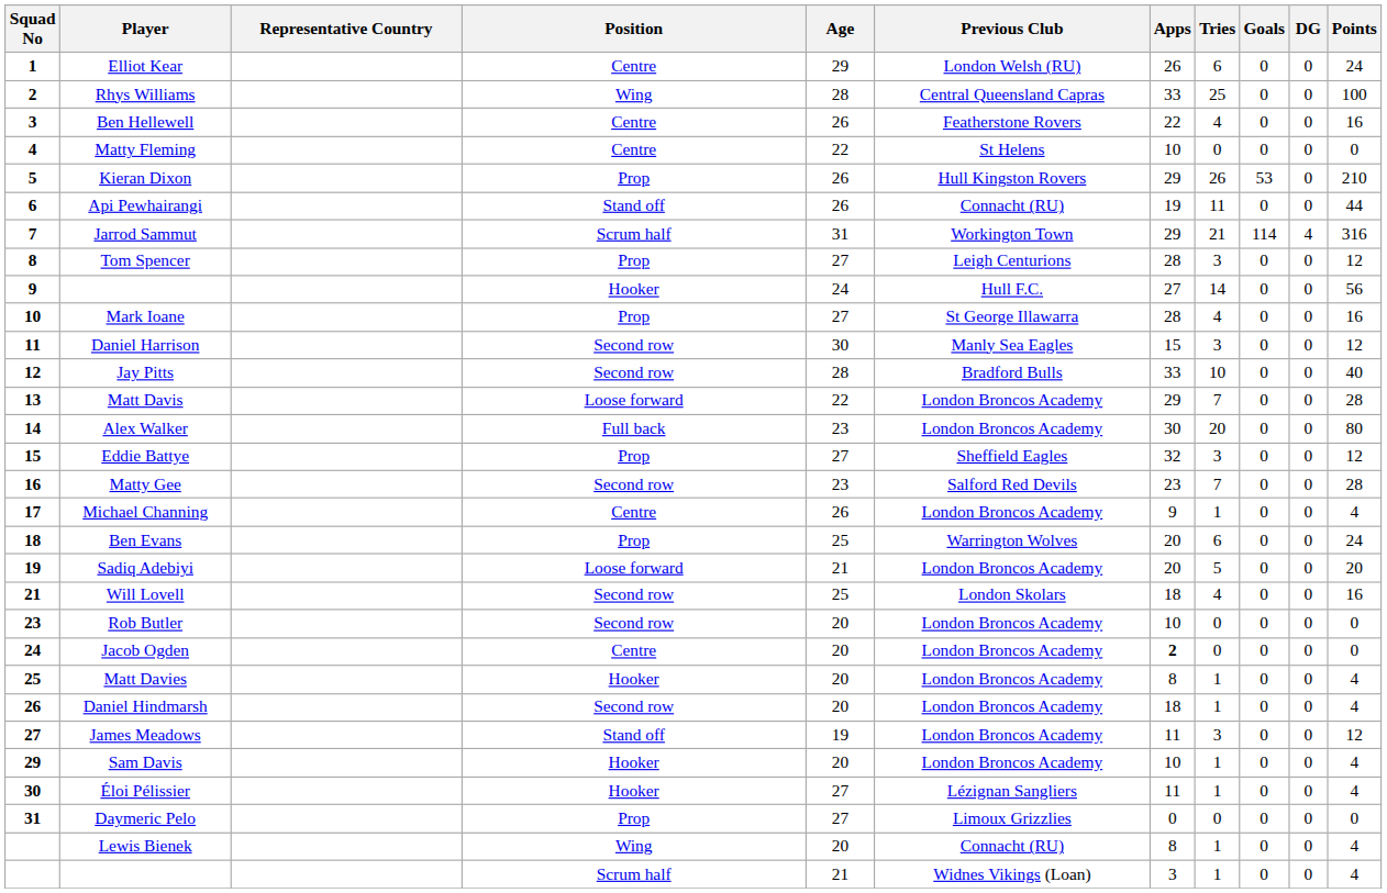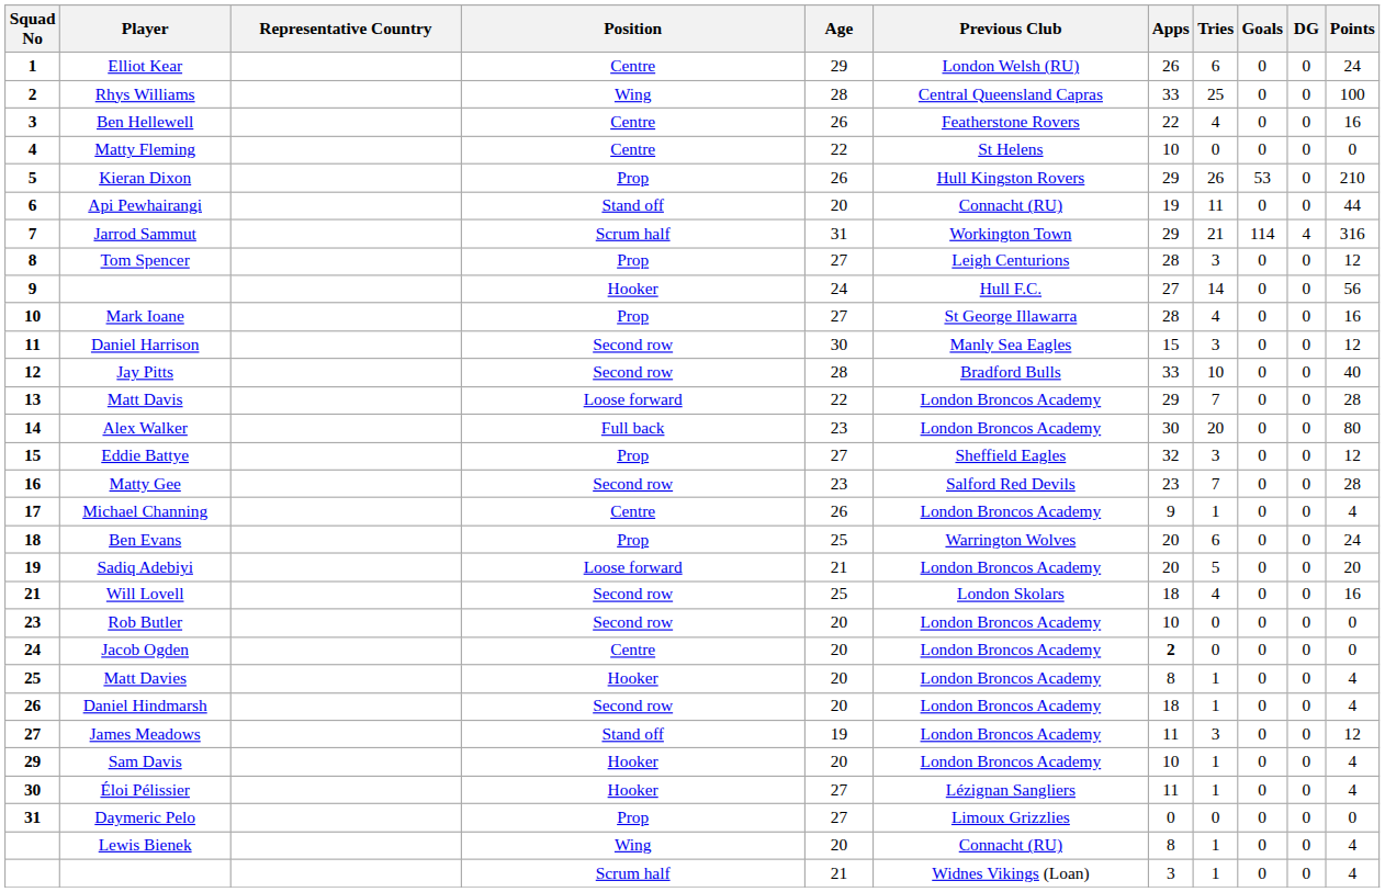 <table class="wikitable sortable"  style="width:70%; font-size:85%;">
 <tr style="background:#efefef;">
 <th width=4%>Squad No</th>
 <th !width=80%>Player</th>
 <th !width=1%>Representative Country</th>
 <th width=25%>Position</th>
 <th width=5%>Age</th>
 <th width=20%>Previous Club</th>
 <th style="width:25px;">Apps</th>
 <th style="width:25px;">Tries</th>
 <th style="width:25px;">Goals</th>
 <th style="width:25px;">DG</th>
 <th style="width:25px;">Points</th>
 </tr>
 <tr style="background:#fff;">
 <td align=center><strong>1</strong></td>
 <td align=center><a href='#'>Elliot Kear</a></td>
 <td align=center></td>
 <td align=center><a href='#'>Centre</a></td>
 <td align=center>29</td>
 <td align=center><a href='#'>London Welsh (RU)</a></td>
 <td align=center>26</td>
 <td align=center>6</td>
 <td align=center>0</td>
 <td align=center>0</td>
 <td align=center>24</td>
 </tr>
 <tr style="background:#fff;">
 <td align=center><strong>2</strong></td>
 <td align=center><a href='#'>Rhys Williams</a></td>
 <td align=center></td>
 <td align=center><a href='#'>Wing</a></td>
 <td align=center>28</td>
 <td align=center><a href='#'>Central Queensland Capras</a></td>
 <td align=center>33</td>
 <td align=center>25</td>
 <td align=center>0</td>
 <td align=center>0</td>
 <td align=center>100</td>
 </tr>
 <tr style="background:#fff;">
 <td align=center><strong>3</strong></td>
 <td align=center><a href='#'>Ben Hellewell</a></td>
 <td align=center></td>
 <td align=center><a href='#'>Centre</a></td>
 <td align=center>26</td>
 <td align=center><a href='#'>Featherstone Rovers</a></td>
 <td align=center>22</td>
 <td align=center>4</td>
 <td align=center>0</td>
 <td align=center>0</td>
 <td align=center>16</td>
 </tr>
 <tr style="background:#fff;">
 <td align=center><strong>4</strong></td>
 <td align=center><a href='#'>Matty Fleming</a></td>
 <td align=center></td>
 <td align=center><a href='#'>Centre</a></td>
 <td align=center>22</td>
 <td align=center><a href='#'>St Helens</a></td>
 <td align=center>10</td>
 <td align=center>0</td>
 <td align=center>0</td>
 <td align=center>0</td>
 <td align=center>0</td>
 </tr>
 <tr style="background:#fff;">
 <td align=center><strong>5</strong></td>
 <td align=center><a href='#'>Kieran Dixon</a></td>
 <td align=center></td>
 <td align=center><a href='#'>Prop</a></td>
 <td align=center>26</td>
 <td align=center> <a href='#'>Hull Kingston Rovers</a></td>
 <td align=center>29</td>
 <td align=center>26</td>
 <td align=center>53</td>
 <td align=center>0</td>
 <td align=center>210</td>
 </tr>
 <tr style="background:#fff;">
 <td align=center><strong>6</strong></td>
 <td align=center><a href='#'>Api Pewhairangi</a></td>
 <td align=center></td>
 <td align=center><a href='#'>Stand off</a></td>
-<td align=center>26</td>
+<td align=center>20</td>
 <td align=center><a href='#'>Connacht (RU)</a></td>
 <td align=center>19</td>
 <td align=center>11</td>
 <td align=center>0</td>
 <td align=center>0</td>
 <td align=center>44</td>
 </tr>
 <tr style="background:#fff;">
 <td align=center><strong>7</strong></td>
 <td align=center><a href='#'>Jarrod Sammut</a></td>
 <td align=center></td>
 <td align=center><a href='#'>Scrum half</a></td>
 <td align=center>31</td>
 <td align=center><a href='#'>Workington Town</a></td>
 <td align=center>29</td>
 <td align=center>21</td>
 <td align=center>114</td>
 <td align=center>4</td>
 <td align=center>316</td>
 </tr>
 <tr style="background:#fff;">
 <td align=center><strong>8</strong></td>
 <td align=center><a href='#'>Tom Spencer</a></td>
 <td align=center></td>
 <td align=center><a href='#'>Prop</a></td>
 <td align=center>27</td>
 <td align=center><a href='#'>Leigh Centurions</a></td>
 <td align=center>28</td>
 <td align=center>3</td>
 <td align=center>0</td>
 <td align=center>0</td>
 <td align=center>12</td>
 </tr>
 <tr style="background:#fff;">
 <td align=center><strong>9</strong></td>
 <td align=center></td>
 <td align=center></td>
 <td align=center><a href='#'>Hooker</a></td>
 <td align=center>24</td>
 <td align=center><a href='#'>Hull F.C.</a></td>
 <td align=center>27</td>
 <td align=center>14</td>
 <td align=center>0</td>
 <td align=center>0</td>
 <td align=center>56</td>
 </tr>
 <tr style="background:#fff;">
 <td align=center><strong>10</strong></td>
 <td align=center><a href='#'>Mark Ioane</a></td>
 <td align=center></td>
 <td align=center><a href='#'>Prop</a></td>
 <td align=center>27</td>
 <td align=center><a href='#'>St George Illawarra</a></td>
 <td align=center>28</td>
 <td align=center>4</td>
 <td align=center>0</td>
 <td align=center>0</td>
 <td align=center>16</td>
 </tr>
 <tr style="background:#fff;">
 <td align=center><strong>11</strong></td>
 <td align=center><a href='#'>Daniel Harrison</a></td>
 <td align=center></td>
 <td align=center><a href='#'>Second row</a></td>
 <td align=center>30</td>
 <td align=center><a href='#'>Manly Sea Eagles</a></td>
 <td align=center>15</td>
 <td align=center>3</td>
 <td align=center>0</td>
 <td align=center>0</td>
 <td align=center>12</td>
 </tr>
 <tr style="background:#fff;">
 <td align=center><strong>12</strong></td>
 <td align=center><a href='#'>Jay Pitts</a></td>
 <td align=center></td>
 <td align=center><a href='#'>Second row</a></td>
 <td align=center>28</td>
 <td align=center><a href='#'>Bradford Bulls</a></td>
 <td align=center>33</td>
 <td align=center>10</td>
 <td align=center>0</td>
 <td align=center>0</td>
 <td align=center>40</td>
 </tr>
 <tr style="background:#fff;">
 <td align=center><strong>13</strong></td>
 <td align=center><a href='#'>Matt Davis</a></td>
 <td align=center></td>
 <td align=center><a href='#'>Loose forward</a></td>
 <td align=center>22</td>
 <td align=center><a href='#'>London Broncos Academy</a></td>
 <td align=center>29</td>
 <td align=center>7</td>
 <td align=center>0</td>
 <td align=center>0</td>
 <td align=center>28</td>
 </tr>
 <tr style="background:#fff;">
 <td align=center><strong>14</strong></td>
 <td align=center><a href='#'>Alex Walker</a></td>
 <td align=center></td>
 <td align=center><a href='#'>Full back</a></td>
 <td align=center>23</td>
 <td align=center><a href='#'>London Broncos Academy</a></td>
 <td align=center>30</td>
 <td align=center>20</td>
 <td align=center>0</td>
 <td align=center>0</td>
 <td align=center>80</td>
 </tr>
 <tr style="background:#fff;">
 <td align=center><strong>15</strong></td>
 <td align=center><a href='#'>Eddie Battye</a></td>
 <td align=center></td>
 <td align=center><a href='#'>Prop</a></td>
 <td align=center>27</td>
 <td align=center><a href='#'>Sheffield Eagles</a></td>
 <td align=center>32</td>
 <td align=center>3</td>
 <td align=center>0</td>
 <td align=center>0</td>
 <td align=center>12</td>
 </tr>
 <tr style="background:#fff;">
 <td align=center><strong>16</strong></td>
 <td align=center><a href='#'>Matty Gee</a></td>
 <td align=center></td>
 <td align=center><a href='#'>Second row</a></td>
 <td align=center>23</td>
 <td align=center><a href='#'>Salford Red Devils</a></td>
 <td align=center>23</td>
 <td align=center>7</td>
 <td align=center>0</td>
 <td align=center>0</td>
 <td align=center>28</td>
 </tr>
 <tr style="background:#fff;">
 <td align=center><strong>17</strong></td>
 <td align=center><a href='#'>Michael Channing</a></td>
 <td align=center></td>
 <td align=center><a href='#'>Centre</a></td>
 <td align=center>26</td>
 <td align=center><a href='#'>London Broncos Academy</a></td>
 <td align=center>9</td>
 <td align=center>1</td>
 <td align=center>0</td>
 <td align=center>0</td>
 <td align=center>4</td>
 </tr>
 <tr style="background:#fff;">
 <td align=center><strong>18</strong></td>
 <td align=center><a href='#'>Ben Evans</a></td>
 <td align=center></td>
 <td align=center><a href='#'>Prop</a></td>
 <td align=center>25</td>
 <td align=center><a href='#'>Warrington Wolves</a></td>
 <td align=center>20</td>
 <td align=center>6</td>
 <td align=center>0</td>
 <td align=center>0</td>
 <td align=center>24</td>
 </tr>
 <tr style="background:#fff;">
 <td align=center><strong>19</strong></td>
 <td align=center><a href='#'>Sadiq Adebiyi</a></td>
 <td align=center></td>
 <td align=center><a href='#'>Loose forward</a></td>
 <td align=center>21</td>
 <td align=center><a href='#'>London Broncos Academy</a></td>
 <td align=center>20</td>
 <td align=center>5</td>
 <td align=center>0</td>
 <td align=center>0</td>
 <td align=center>20</td>
 </tr>
 <tr style="background:#fff;">
 <td align=center><strong>21</strong></td>
 <td align=center><a href='#'>Will Lovell</a></td>
 <td align=center></td>
 <td align=center><a href='#'>Second row</a></td>
 <td align=center>25</td>
 <td align=center><a href='#'>London Skolars</a></td>
 <td align=center>18</td>
 <td align=center>4</td>
 <td align=center>0</td>
 <td align=center>0</td>
 <td align=center>16</td>
 </tr>
 <tr style="background:#fff;">
 <td align=center><strong>23</strong></td>
 <td align=center><a href='#'>Rob Butler</a></td>
 <td align=center></td>
 <td align=center><a href='#'>Second row</a></td>
 <td align=center>20</td>
 <td align=center><a href='#'>London Broncos Academy</a></td>
 <td align=center>10</td>
 <td align=center>0</td>
 <td align=center>0</td>
 <td align=center>0</td>
 <td align=center>0</td>
 </tr>
 <tr style="background:#fff;">
 <td align=center><strong>24</strong></td>
 <td align=center><a href='#'>Jacob Ogden</a></td>
 <td align=center></td>
 <td align=center><a href='#'>Centre</a></td>
 <td align=center>20</td>
 <td align=center><a href='#'>London Broncos Academy</a></td>
 <td align=center><strong>2</strong></td>
 <td align=center>0</td>
 <td align=center>0</td>
 <td align=center>0</td>
 <td align=center>0</td>
 </tr>
 <tr style="background:#fff;">
 <td align=center><strong>25</strong></td>
 <td align=center><a href='#'>Matt Davies</a></td>
 <td align=center></td>
 <td align=center><a href='#'>Hooker</a></td>
 <td align=center>20</td>
 <td align=center><a href='#'>London Broncos Academy</a></td>
 <td align=center>8</td>
 <td align=center>1</td>
 <td align=center>0</td>
 <td align=center>0</td>
 <td align=center>4</td>
 </tr>
 <tr style="background:#fff;">
 <td align=center><strong>26</strong></td>
 <td align=center><a href='#'>Daniel Hindmarsh</a></td>
 <td align=center></td>
 <td align=center><a href='#'>Second row</a></td>
 <td align=center>20</td>
 <td align=center><a href='#'>London Broncos Academy</a></td>
 <td align=center>18</td>
 <td align=center>1</td>
 <td align=center>0</td>
 <td align=center>0</td>
 <td align=center>4</td>
 </tr>
 <tr style="background:#fff;">
 <td align=center><strong>27</strong></td>
 <td align=center><a href='#'>James Meadows</a></td>
 <td align=center></td>
 <td align=center><a href='#'>Stand off</a></td>
 <td align=center>19</td>
 <td align=center><a href='#'>London Broncos Academy</a></td>
 <td align=center>11</td>
 <td align=center>3</td>
 <td align=center>0</td>
 <td align=center>0</td>
 <td align=center>12</td>
 </tr>
 <tr style="background:#fff;">
 <td align=center><strong>29</strong></td>
 <td align=center><a href='#'>Sam Davis</a></td>
 <td align=center></td>
 <td align=center><a href='#'>Hooker</a></td>
 <td align=center>20</td>
 <td align=center><a href='#'>London Broncos Academy</a></td>
 <td align=center>10</td>
 <td align=center>1</td>
 <td align=center>0</td>
 <td align=center>0</td>
 <td align=center>4</td>
 </tr>
 <tr style="background:#fff;">
 <td align=center><strong>30</strong></td>
 <td align=center><a href='#'>Éloi Pélissier</a></td>
 <td align=center></td>
 <td align=center><a href='#'>Hooker</a></td>
 <td align=center>27</td>
 <td align=center><a href='#'>Lézignan Sangliers</a></td>
 <td align=center>11</td>
 <td align=center>1</td>
 <td align=center>0</td>
 <td align=center>0</td>
 <td align=center>4</td>
 </tr>
 <tr style="background:#fff;">
 <td align=center><strong>31</strong></td>
 <td align=center><a href='#'>Daymeric Pelo</a></td>
 <td align=center></td>
 <td align=center><a href='#'>Prop</a></td>
 <td align=center>27</td>
 <td align=center><a href='#'>Limoux Grizzlies</a></td>
 <td align=center>0</td>
 <td align=center>0</td>
 <td align=center>0</td>
 <td align=center>0</td>
 <td align=center>0</td>
 </tr>
 <tr style="background:#fff;">
 <td align=center></td>
 <td align=center><a href='#'>Lewis Bienek</a> </td>
 <td align=center></td>
 <td align=center><a href='#'>Wing</a></td>
 <td align=center>20</td>
 <td align=center><a href='#'>Connacht (RU)</a></td>
 <td align=center>8</td>
 <td align=center>1</td>
 <td align=center>0</td>
 <td align=center>0</td>
 <td align=center>4</td>
 </tr>
 <tr style="background:#fff;">
 <td align=center></td>
 <td align=center></td>
 <td align=center></td>
 <td align=center><a href='#'>Scrum half</a></td>
 <td align=center>21</td>
 <td align=center><a href='#'>Widnes Vikings</a> (Loan)</td>
 <td align=center>3</td>
 <td align=center>1</td>
 <td align=center>0</td>
 <td align=center>0</td>
 <td align=center>4</td>
 </tr>
 <tr style="background:#fff;">
 </tr>
 <tr>
 </tr>
 </table>
